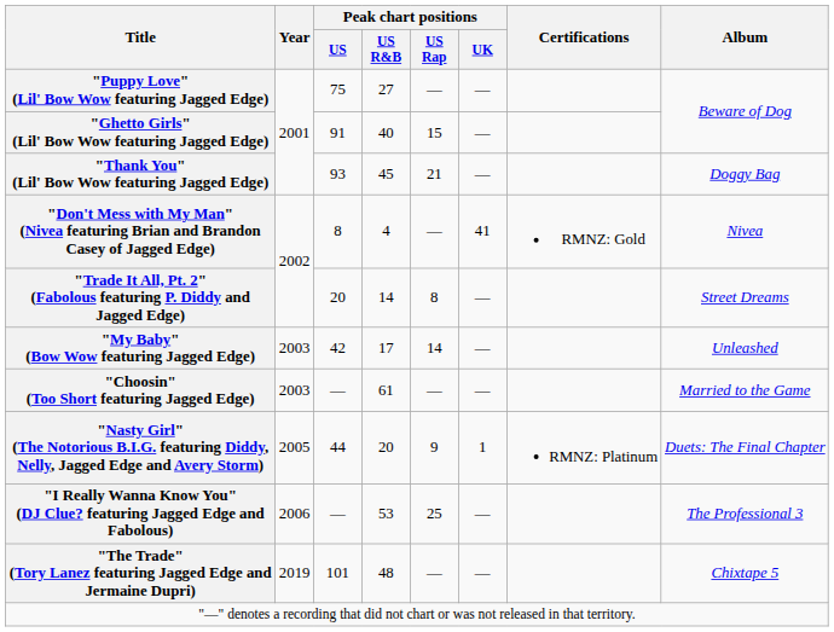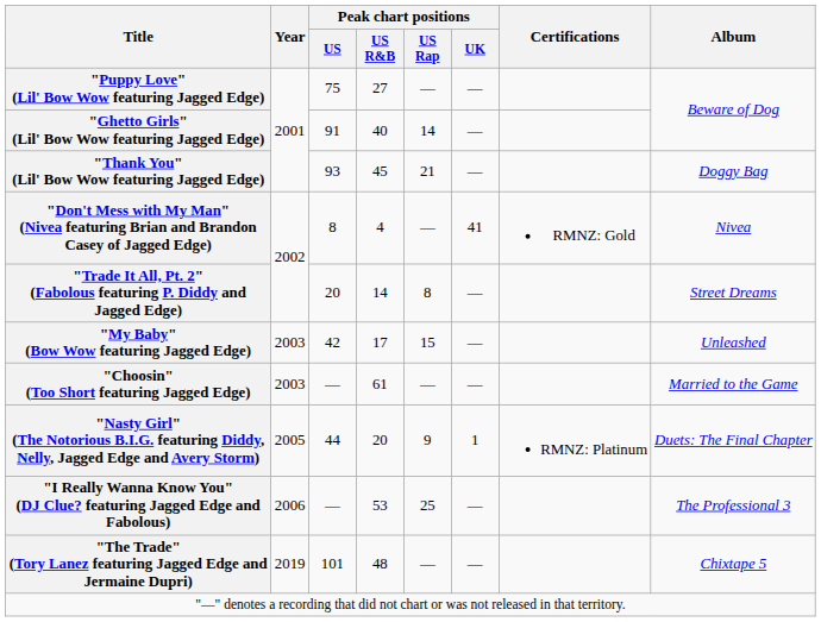 <table class="wikitable plainrowheaders" style="text-align:center;">
 <tr>
 <th scope="col" rowspan="2" style="width:17em;">Title</th>
 <th scope="col" rowspan="2">Year</th>
 <th scope="col" colspan="4">Peak chart positions</th>
 <th rowspan="2">Certifications</th>
 <th rowspan="2" scope="col">Album</th>
 </tr>
 <tr>
 <th style="width:3em;font-size:90%;"><a href='#'>US</a><br></th>
 <th style="width:3em;font-size:90%;"><a href='#'>US R&B</a><br></th>
 <th style="width:3em;font-size:90%;"><a href='#'>US Rap</a><br></th>
 <th style="width:3em;font-size:90%;"><a href='#'>UK</a><br></th>
 </tr>
 <tr>
 <th scope="row">"<a href='#'>Puppy Love</a>"<br><span>(<a href='#'>Lil' Bow Wow</a> featuring Jagged Edge)</span></th>
 <td rowspan="3">2001</td>
 <td>75</td>
 <td>27</td>
 <td>—</td>
 <td>—</td>
 <td></td>
 <td rowspan="2"><em><a href='#'>Beware of Dog</a></em></td>
 </tr>
 <tr>
 <th scope="row">"<a href='#'>Ghetto Girls</a>"<br><span>(Lil' Bow Wow featuring Jagged Edge)</span></th>
 <td>91</td>
 <td>40</td>
-<td>15</td>
+<td>14</td>
 <td>—</td>
 <td></td>
 </tr>
 <tr>
 <th scope="row">"<a href='#'>Thank You</a>"<br><span>(Lil' Bow Wow featuring Jagged Edge)</span></th>
 <td>93</td>
 <td>45</td>
 <td>21</td>
 <td>—</td>
 <td></td>
 <td><em><a href='#'>Doggy Bag</a></em></td>
 </tr>
 <tr>
 <th scope="row">"<a href='#'>Don't Mess with My Man</a>"<br><span>(<a href='#'>Nivea</a> featuring Brian and Brandon Casey of Jagged Edge)</span></th>
 <td rowspan="2">2002</td>
 <td>8</td>
 <td>4</td>
 <td>—</td>
 <td>41</td>
 <td><br><ul><li>RMNZ: Gold</li></ul></td>
 <td><em><a href='#'>Nivea</a></em></td>
 </tr>
 <tr>
 <th scope="row">"<a href='#'>Trade It All, Pt. 2</a>"<br><span>(<a href='#'>Fabolous</a> featuring <a href='#'>P. Diddy</a> and Jagged Edge)</span></th>
 <td>20</td>
 <td>14</td>
 <td>8</td>
 <td>—</td>
 <td></td>
 <td><em><a href='#'>Street Dreams</a></em></td>
 </tr>
 <tr>
 <th scope="row">"<a href='#'>My Baby</a>"<br><span>(<a href='#'>Bow Wow</a> featuring Jagged Edge)</span></th>
 <td>2003</td>
 <td>42</td>
 <td>17</td>
-<td>14</td>
+<td>15</td>
 <td>—</td>
 <td></td>
 <td><em><a href='#'>Unleashed</a></em></td>
 </tr>
 <tr>
 <th scope="row">"Choosin"<br><span>(<a href='#'>Too Short</a> featuring Jagged Edge)</span></th>
 <td>2003</td>
 <td>—</td>
 <td>61</td>
 <td>—</td>
 <td>—</td>
 <td></td>
 <td><em><a href='#'>Married to the Game</a></em></td>
 </tr>
 <tr>
 <th scope="row">"<a href='#'>Nasty Girl</a>"<br><span>(<a href='#'>The Notorious B.I.G.</a> featuring <a href='#'>Diddy</a>, <a href='#'>Nelly</a>, Jagged Edge and <a href='#'>Avery Storm</a>)</span></th>
 <td>2005</td>
 <td>44</td>
 <td>20</td>
 <td>9</td>
 <td>1</td>
 <td><br><ul><li>RMNZ: Platinum</li></ul></td>
 <td><em><a href='#'>Duets: The Final Chapter</a></em></td>
 </tr>
 <tr>
 <th scope="row">"I Really Wanna Know You"<br><span>(<a href='#'>DJ Clue?</a> featuring Jagged Edge and Fabolous)</span></th>
 <td>2006</td>
 <td>—</td>
 <td>53</td>
 <td>25</td>
 <td>—</td>
 <td></td>
 <td><em><a href='#'>The Professional 3</a></em></td>
 </tr>
 <tr>
 <th scope="row">"The Trade"<br><span>(<a href='#'>Tory Lanez</a> featuring Jagged Edge and Jermaine Dupri)</span></th>
 <td>2019</td>
 <td>101</td>
 <td>48</td>
 <td>—</td>
 <td>—</td>
 <td></td>
 <td><em><a href='#'>Chixtape 5</a></em></td>
 </tr>
 <tr>
 <td colspan="15" style="font-size:90%">"—" denotes a recording that did not chart or was not released in that territory.</td>
 </tr>
 </table>
